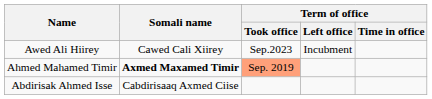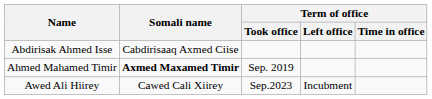 <table class="wikitable" style="text-align:center">
 <tr>
 <th rowspan="2">Name</th>
 <th rowspan="2">Somali name</th>
 <th colspan="3">Term of office</th>
 </tr>
 <tr>
 <th>Took office</th>
 <th>Left office</th>
 <th>Time in office</th>
 </tr>
 <tr>
+<td>Abdirisak Ahmed Isse</td>
+<td>Cabdirisaaq Axmed Ciise</td>
+<td></td>
+<td></td>
+<td></td>
+</tr>
+<tr>
+<td>Ahmed Mahamed Timir</td>
+<td><strong>Axmed Maxamed Timir</strong></td>
+<td>Sep. 2019</td>
+<td></td>
+<td></td>
+</tr>
+<tr>
 <td>Awed Ali Hiirey</td>
 <td>Cawed Cali Xiirey</td>
 <td>Sep.2023</td>
 <td>Incubment</td>
 <td></td>
 </tr>
-<tr>
-<td>Ahmed Mahamed Timir</td>
-<td><strong>Axmed Maxamed Timir</strong></td>
-<td style="background: lightsalmon;">Sep. 2019</td>
-<td></td>
-<td></td>
-</tr>
-<tr>
-<td>Abdirisak Ahmed Isse</td>
-<td>Cabdirisaaq Axmed Ciise</td>
-<td></td>
-<td></td>
-<td></td>
-</tr>
 </table>
